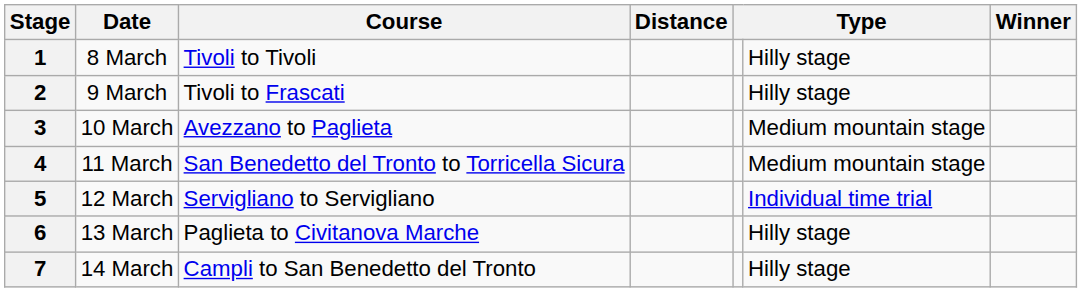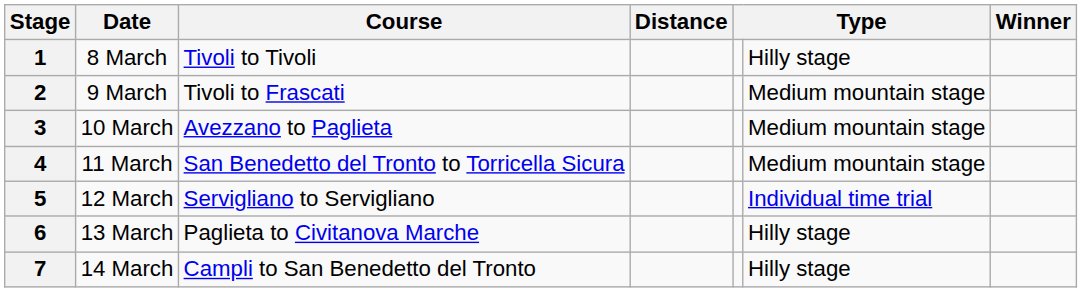 <table class="wikitable">
 <tr>
 <th scope="col">Stage</th>
 <th scope="col">Date</th>
 <th scope="col">Course</th>
 <th scope="col">Distance</th>
 <th scope="col" colspan="2">Type</th>
 <th scope=col>Winner</th>
 </tr>
 <tr>
 <th scope="row" style="text-align:center;">1</th>
 <td style="text-align:center;">8 March</td>
 <td><a href='#'>Tivoli</a> to Tivoli</td>
 <td style="text-align:center;"></td>
 <td></td>
 <td>Hilly stage</td>
 <td></td>
 </tr>
 <tr>
 <th scope="row" style="text-align:center;">2</th>
 <td style="text-align:center;">9 March</td>
 <td>Tivoli to <a href='#'>Frascati</a></td>
 <td style="text-align:center;"></td>
 <td></td>
-<td>Hilly stage</td>
+<td>Medium mountain stage</td>
 <td></td>
 </tr>
 <tr>
 <th scope="row" style="text-align:center;">3</th>
 <td style="text-align:center;">10 March</td>
 <td><a href='#'>Avezzano</a> to <a href='#'>Paglieta</a></td>
 <td style="text-align:center;"></td>
 <td></td>
 <td>Medium mountain stage</td>
 <td></td>
 </tr>
 <tr>
 <th scope="row" style="text-align:center;">4</th>
 <td style="text-align:center;">11 March</td>
 <td><a href='#'>San Benedetto del Tronto</a> to <a href='#'>Torricella Sicura</a></td>
 <td style="text-align:center;"></td>
 <td></td>
 <td>Medium mountain stage</td>
 <td></td>
 </tr>
 <tr>
 <th scope="row" style="text-align:center;">5</th>
 <td style="text-align:center;">12 March</td>
 <td><a href='#'>Servigliano</a> to Servigliano</td>
 <td style="text-align:center;"></td>
 <td></td>
 <td><a href='#'>Individual time trial</a></td>
 <td></td>
 </tr>
 <tr>
 <th scope="row" style="text-align:center;">6</th>
 <td style="text-align:center;">13 March</td>
 <td>Paglieta to <a href='#'>Civitanova Marche</a></td>
 <td style="text-align:center;"></td>
 <td></td>
 <td>Hilly stage</td>
 <td></td>
 </tr>
 <tr>
 <th scope="row" style="text-align:center;">7</th>
 <td style="text-align:center;">14 March</td>
 <td><a href='#'>Campli</a> to San Benedetto del Tronto</td>
 <td style="text-align:center;"></td>
 <td></td>
 <td>Hilly stage</td>
 <td></td>
 </tr>
 </table>
